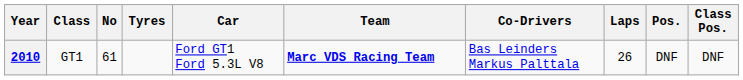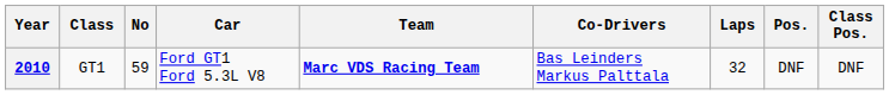 <table class="wikitable" style="font-size:90%; width:700px">
 <tr>
 <th>Year</th>
 <th>Class</th>
 <th>No</th>
-<th>Tyres</th>
 <th>Car</th>
 <th>Team</th>
 <th>Co-Drivers</th>
 <th>Laps</th>
 <th>Pos.</th>
 <th>Class<br>Pos.</th>
 </tr>
 <tr align="center">
 <th><a href='#'>2010</a></th>
 <td>GT1</td>
-<td>61</td>
-<td></td>
+<td>59</td>
 <td align="left"><a href='#'>Ford GT</a>1<br><a href='#'>Ford</a> 5.3L V8</td>
 <td align="left"><strong> <a href='#'>Marc VDS Racing Team</a></strong></td>
 <td align="left"> <a href='#'>Bas Leinders</a><br> <a href='#'>Markus Palttala</a></td>
-<td>26</td>
+<td>32</td>
 <td>DNF</td>
 <td>DNF</td>
 </tr>
 </table>
